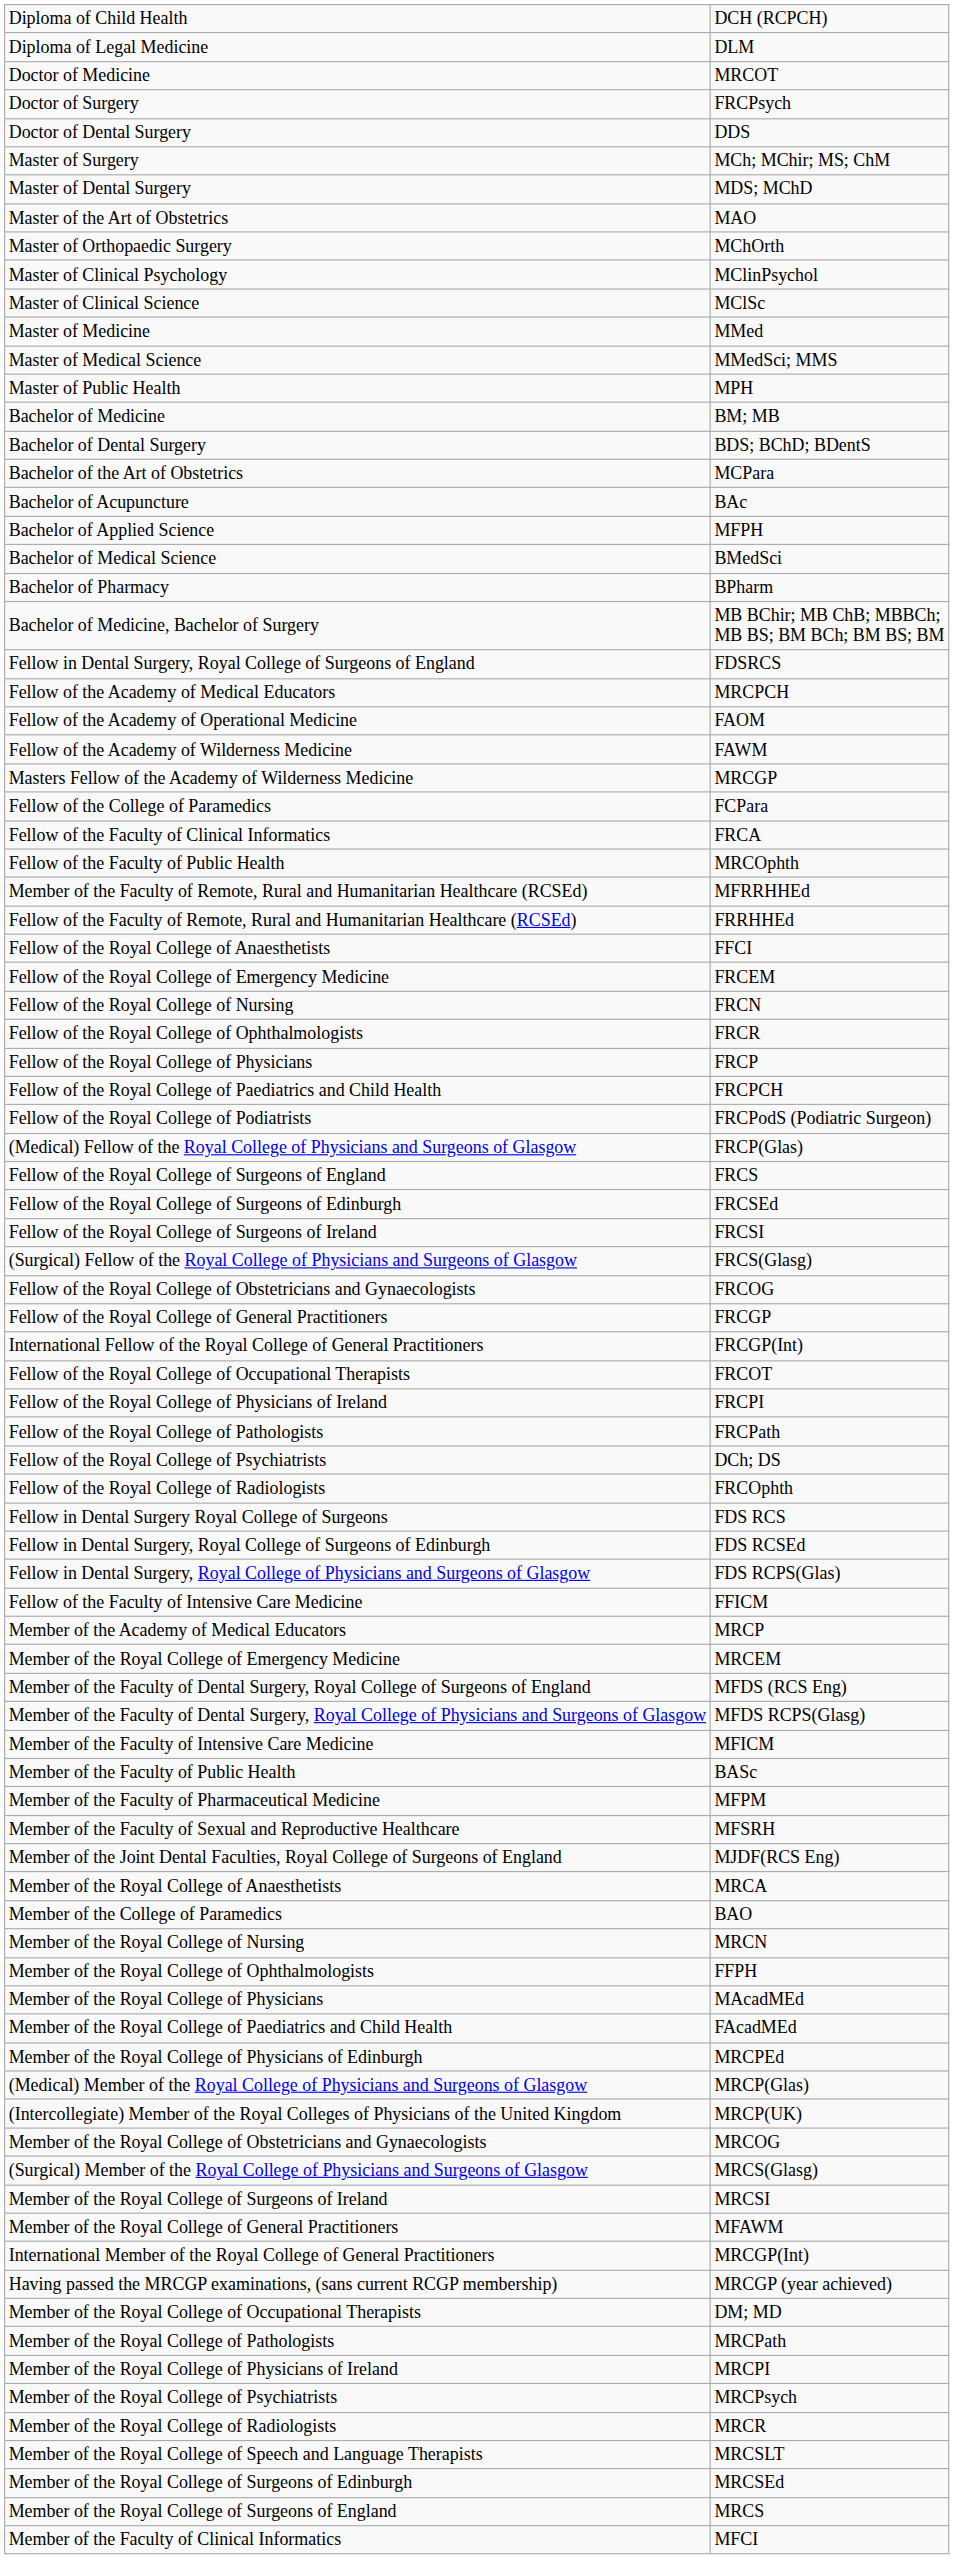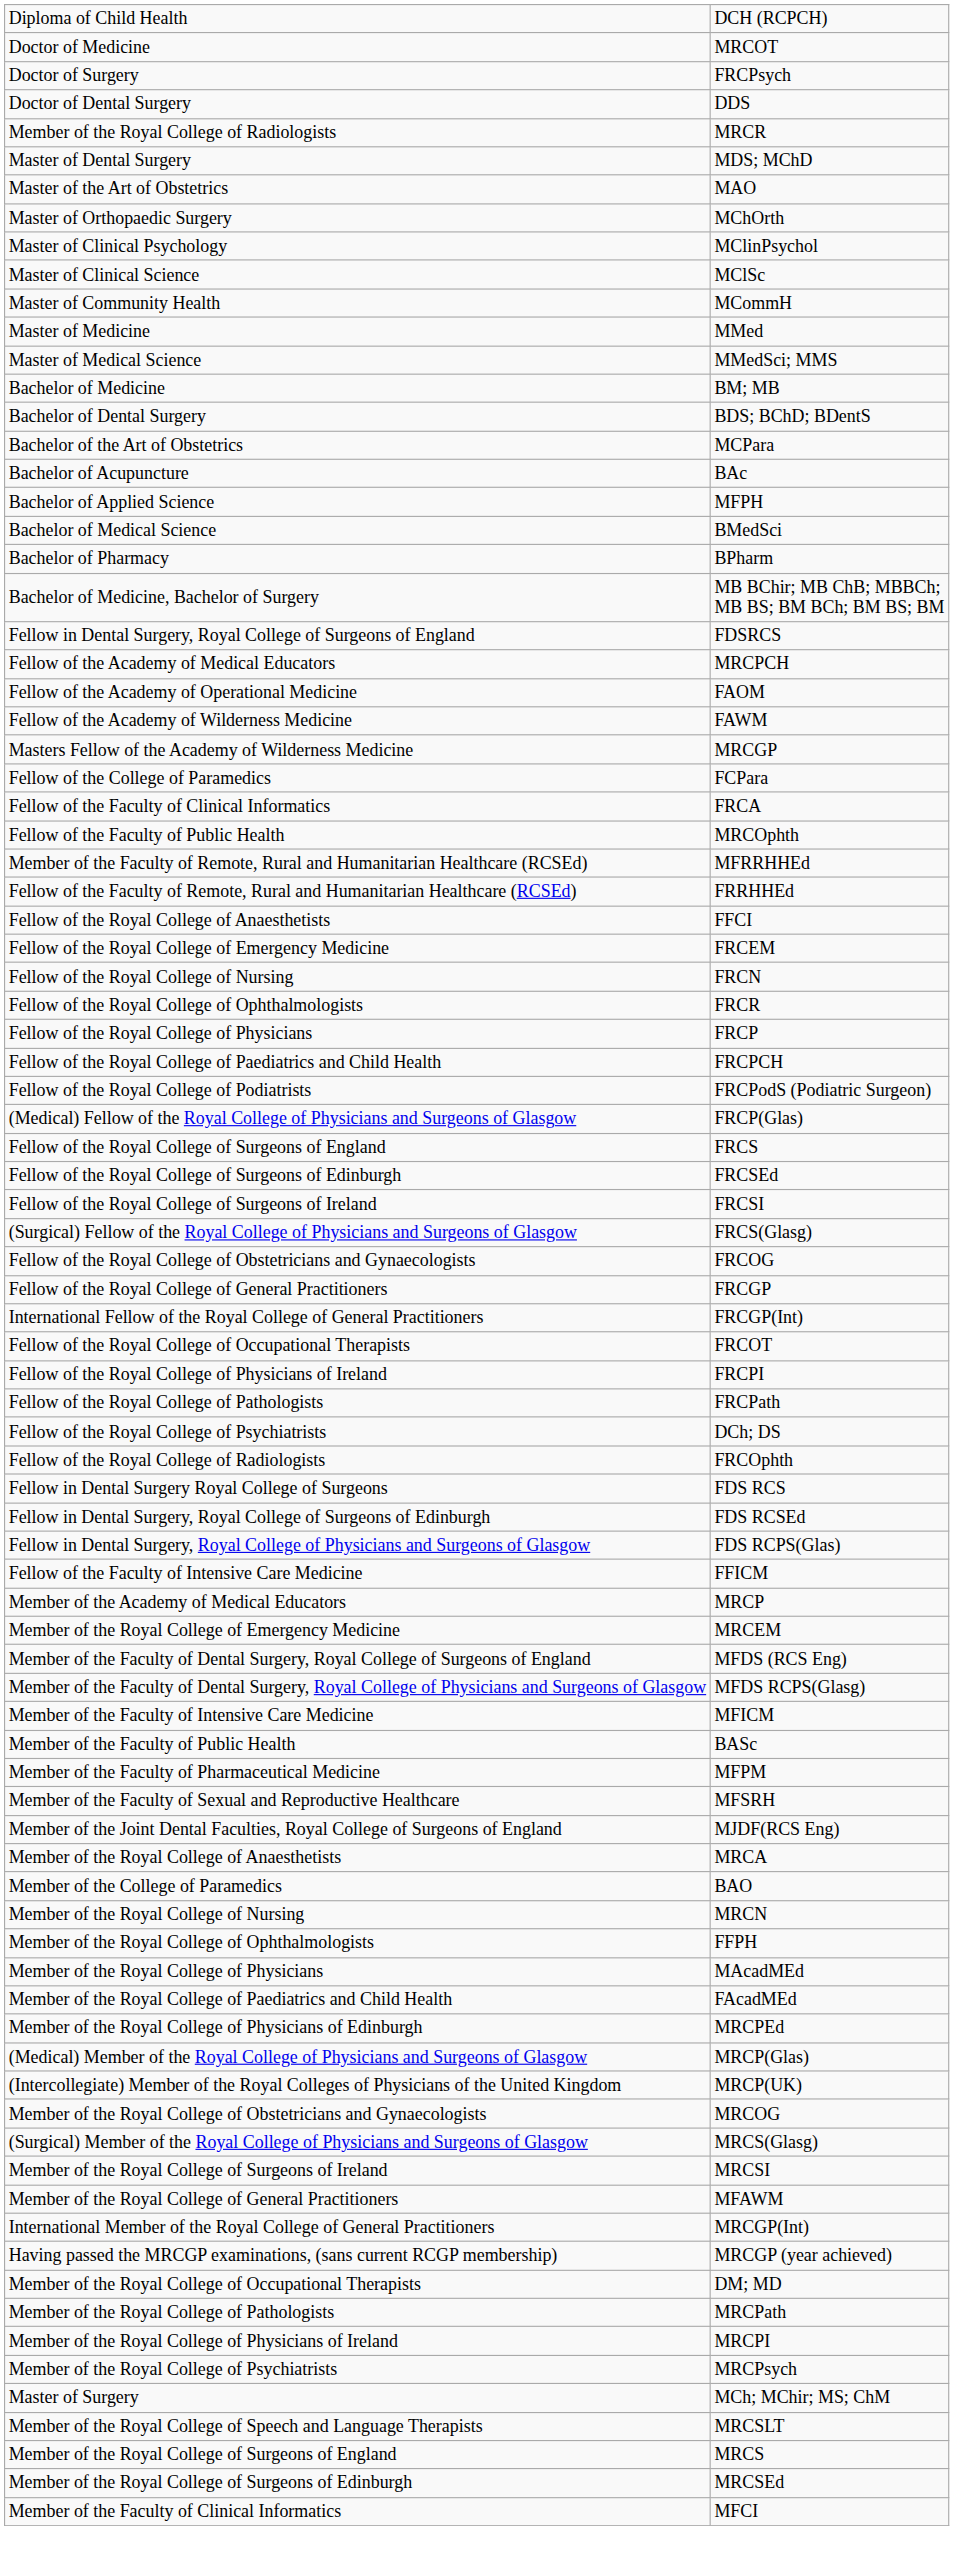 <table class="wikitable">
 <tr>
 <td>Diploma of Child Health</td>
 <td>DCH (RCPCH)</td>
-</tr>
-<tr>
-<td>Diploma of Legal Medicine</td>
-<td>DLM</td>
 </tr>
 <tr>
 <td>Doctor of Medicine</td>
 <td>MRCOT</td>
 </tr>
 <tr>
 <td>Doctor of Surgery</td>
 <td>FRCPsych</td>
 </tr>
 <tr>
 <td>Doctor of Dental Surgery</td>
 <td>DDS</td>
 </tr>
 <tr>
-<td>Master of Surgery</td>
-<td>MCh; MChir; MS; ChM</td>
+<td>Member of the Royal College of Radiologists</td>
+<td>MRCR</td>
 </tr>
 <tr>
 <td>Master of Dental Surgery</td>
 <td>MDS; MChD</td>
 </tr>
 <tr>
 <td>Master of the Art of Obstetrics</td>
 <td>MAO</td>
 </tr>
 <tr>
 <td>Master of Orthopaedic Surgery</td>
 <td>MChOrth</td>
 </tr>
 <tr>
 <td>Master of Clinical Psychology</td>
 <td>MClinPsychol</td>
 </tr>
 <tr>
 <td>Master of Clinical Science</td>
 <td>MClSc</td>
 </tr>
 <tr>
+<td>Master of Community Health</td>
+<td>MCommH</td>
+</tr>
+<tr>
 <td>Master of Medicine</td>
 <td>MMed</td>
 </tr>
 <tr>
 <td>Master of Medical Science</td>
 <td>MMedSci; MMS</td>
-</tr>
-<tr>
-<td>Master of Public Health</td>
-<td>MPH</td>
 </tr>
 <tr>
 <td>Bachelor of Medicine</td>
 <td>BM; MB</td>
 </tr>
 <tr>
 <td>Bachelor of Dental Surgery</td>
 <td>BDS; BChD; BDentS</td>
 </tr>
 <tr>
 <td>Bachelor of the Art of Obstetrics</td>
 <td>MCPara</td>
 </tr>
 <tr>
 <td>Bachelor of Acupuncture</td>
 <td>BAc</td>
 </tr>
 <tr>
 <td>Bachelor of Applied Science</td>
 <td>MFPH</td>
 </tr>
 <tr>
 <td>Bachelor of Medical Science</td>
 <td>BMedSci</td>
 </tr>
 <tr>
 <td>Bachelor of Pharmacy</td>
 <td>BPharm</td>
 </tr>
 <tr>
 <td>Bachelor of Medicine, Bachelor of Surgery</td>
 <td>MB BChir; MB ChB; MBBCh;<br>MB BS; BM BCh; BM BS; BM</td>
 </tr>
 <tr>
 <td>Fellow in Dental Surgery, Royal College of Surgeons of England</td>
 <td>FDSRCS</td>
 </tr>
 <tr>
 <td>Fellow of the Academy of Medical Educators</td>
 <td>MRCPCH</td>
 </tr>
 <tr>
 <td>Fellow of the Academy of Operational Medicine</td>
 <td>FAOM</td>
 </tr>
 <tr>
 <td>Fellow of the Academy of Wilderness Medicine</td>
 <td>FAWM</td>
 </tr>
 <tr>
 <td>Masters Fellow of the Academy of Wilderness Medicine</td>
 <td>MRCGP</td>
 </tr>
 <tr>
 <td>Fellow of the College of Paramedics</td>
 <td>FCPara</td>
 </tr>
 <tr>
 <td>Fellow of the Faculty of Clinical Informatics</td>
 <td>FRCA</td>
 </tr>
 <tr>
 <td>Fellow of the Faculty of Public Health</td>
 <td>MRCOphth</td>
 </tr>
 <tr>
 <td>Member of the Faculty of Remote, Rural and Humanitarian Healthcare (RCSEd)</td>
 <td>MFRRHHEd</td>
 </tr>
 <tr>
 <td>Fellow of the Faculty of Remote, Rural and Humanitarian Healthcare (<a href='#'>RCSEd</a>)</td>
 <td>FRRHHEd</td>
 </tr>
 <tr>
 <td>Fellow of the Royal College of Anaesthetists</td>
 <td>FFCI</td>
 </tr>
 <tr>
 <td>Fellow of the Royal College of Emergency Medicine</td>
 <td>FRCEM</td>
 </tr>
 <tr>
 <td>Fellow of the Royal College of Nursing</td>
 <td>FRCN</td>
 </tr>
 <tr>
 <td>Fellow of the Royal College of Ophthalmologists</td>
 <td>FRCR</td>
 </tr>
 <tr>
 <td>Fellow of the Royal College of Physicians</td>
 <td>FRCP</td>
 </tr>
 <tr>
 <td>Fellow of the Royal College of Paediatrics and Child Health</td>
 <td>FRCPCH</td>
 </tr>
 <tr>
 <td>Fellow of the Royal College of Podiatrists</td>
 <td>FRCPodS (Podiatric Surgeon)</td>
 </tr>
 <tr>
 <td>(Medical) Fellow of the <a href='#'>Royal College of Physicians and Surgeons of Glasgow</a></td>
 <td>FRCP(Glas)</td>
 </tr>
 <tr>
 <td>Fellow of the Royal College of Surgeons of England</td>
 <td>FRCS</td>
 </tr>
 <tr>
 <td>Fellow of the Royal College of Surgeons of Edinburgh</td>
 <td>FRCSEd</td>
 </tr>
 <tr>
 <td>Fellow of the Royal College of Surgeons of Ireland</td>
 <td>FRCSI</td>
 </tr>
 <tr>
 <td>(Surgical) Fellow of the <a href='#'>Royal College of Physicians and Surgeons of Glasgow</a></td>
 <td>FRCS(Glasg)</td>
 </tr>
 <tr>
 <td>Fellow of the Royal College of Obstetricians and Gynaecologists</td>
 <td>FRCOG</td>
 </tr>
 <tr>
 <td>Fellow of the Royal College of General Practitioners</td>
 <td>FRCGP</td>
 </tr>
 <tr>
 <td>International Fellow of the Royal College of General Practitioners</td>
 <td>FRCGP(Int)</td>
 </tr>
 <tr>
 <td>Fellow of the Royal College of Occupational Therapists</td>
 <td>FRCOT</td>
 </tr>
 <tr>
 <td>Fellow of the Royal College of Physicians of Ireland</td>
 <td>FRCPI</td>
 </tr>
 <tr>
 <td>Fellow of the Royal College of Pathologists</td>
 <td>FRCPath</td>
 </tr>
 <tr>
 <td>Fellow of the Royal College of Psychiatrists</td>
 <td>DCh; DS</td>
 </tr>
 <tr>
 <td>Fellow of the Royal College of Radiologists</td>
 <td>FRCOphth</td>
 </tr>
 <tr>
 <td>Fellow in Dental Surgery Royal College of Surgeons</td>
 <td>FDS RCS</td>
 </tr>
 <tr>
 <td>Fellow in Dental Surgery, Royal College of Surgeons of Edinburgh</td>
 <td>FDS RCSEd</td>
 </tr>
 <tr>
 <td>Fellow in Dental Surgery, <a href='#'>Royal College of Physicians and Surgeons of Glasgow</a></td>
 <td>FDS RCPS(Glas)</td>
 </tr>
 <tr>
 <td>Fellow of the Faculty of Intensive Care Medicine</td>
 <td>FFICM</td>
 </tr>
 <tr>
 <td>Member of the Academy of Medical Educators</td>
 <td>MRCP</td>
 </tr>
 <tr>
 <td>Member of the Royal College of Emergency Medicine</td>
 <td>MRCEM</td>
 </tr>
 <tr>
 <td>Member of the Faculty of Dental Surgery, Royal College of Surgeons of England</td>
 <td>MFDS (RCS Eng)</td>
 </tr>
 <tr>
 <td>Member of the Faculty of Dental Surgery, <a href='#'>Royal College of Physicians and Surgeons of Glasgow</a></td>
 <td>MFDS RCPS(Glasg)</td>
 </tr>
 <tr>
 <td>Member of the Faculty of Intensive Care Medicine</td>
 <td>MFICM</td>
 </tr>
 <tr>
 <td>Member of the Faculty of Public Health</td>
 <td>BASc</td>
 </tr>
 <tr Care, Edinburgh (MFPCEd)>
 <td>Member of the Faculty of Pharmaceutical Medicine</td>
 <td>MFPM</td>
 </tr>
 <tr>
 <td>Member of the Faculty of Sexual and Reproductive Healthcare</td>
 <td>MFSRH</td>
 </tr>
 <tr>
 <td>Member of the Joint Dental Faculties, Royal College of Surgeons of England</td>
 <td>MJDF(RCS Eng)</td>
 </tr>
 <tr>
 <td>Member of the Royal College of Anaesthetists</td>
 <td>MRCA</td>
 </tr>
 <tr>
 <td>Member of the College of Paramedics</td>
 <td>BAO</td>
 </tr>
 <tr>
 <td>Member of the Royal College of Nursing</td>
 <td>MRCN</td>
 </tr>
 <tr>
 <td>Member of the Royal College of Ophthalmologists</td>
 <td>FFPH</td>
 </tr>
 <tr>
 <td>Member of the Royal College of Physicians</td>
 <td>MAcadMEd</td>
 </tr>
 <tr>
 <td>Member of the Royal College of Paediatrics and Child Health</td>
 <td>FAcadMEd</td>
 </tr>
 <tr>
 <td>Member of the Royal College of Physicians of Edinburgh</td>
 <td>MRCPEd</td>
 </tr>
 <tr>
 <td>(Medical) Member of the <a href='#'>Royal College of Physicians and Surgeons of Glasgow</a></td>
 <td>MRCP(Glas)</td>
 </tr>
 <tr>
 <td>(Intercollegiate) Member of the Royal Colleges of Physicians of the United Kingdom</td>
 <td>MRCP(UK)</td>
 </tr>
 <tr>
 <td>Member of the Royal College of Obstetricians and Gynaecologists</td>
 <td>MRCOG</td>
 </tr>
 <tr>
 <td>(Surgical) Member of the <a href='#'>Royal College of Physicians and Surgeons of Glasgow</a></td>
 <td>MRCS(Glasg)</td>
 </tr>
 <tr>
 <td>Member of the Royal College of Surgeons of Ireland</td>
 <td>MRCSI</td>
 </tr>
 <tr>
 <td>Member of the Royal College of General Practitioners</td>
 <td>MFAWM</td>
 </tr>
 <tr>
 <td>International Member of the Royal College of General Practitioners</td>
 <td>MRCGP(Int)</td>
 </tr>
 <tr>
 <td>Having passed the MRCGP examinations, (sans current RCGP membership)</td>
 <td>MRCGP (year achieved)</td>
 </tr>
 <tr>
 <td>Member of the Royal College of Occupational Therapists</td>
 <td>DM; MD</td>
 </tr>
 <tr>
 <td>Member of the Royal College of Pathologists</td>
 <td>MRCPath</td>
 </tr>
 <tr>
 <td>Member of the Royal College of Physicians of Ireland</td>
 <td>MRCPI</td>
 </tr>
 <tr>
 <td>Member of the Royal College of Psychiatrists</td>
 <td>MRCPsych</td>
 </tr>
 <tr>
-<td>Member of the Royal College of Radiologists</td>
-<td>MRCR</td>
+<td>Master of Surgery</td>
+<td>MCh; MChir; MS; ChM</td>
 </tr>
 <tr>
 <td>Member of the Royal College of Speech and Language Therapists</td>
 <td>MRCSLT</td>
 </tr>
 <tr>
+<td>Member of the Royal College of Surgeons of England</td>
+<td>MRCS</td>
+</tr>
+<tr>
 <td>Member of the Royal College of Surgeons of Edinburgh</td>
 <td>MRCSEd</td>
-</tr>
-<tr>
-<td>Member of the Royal College of Surgeons of England</td>
-<td>MRCS</td>
 </tr>
 <tr>
 <td>Member of the Faculty of Clinical Informatics</td>
 <td>MFCI</td>
 </tr>
 </table>
